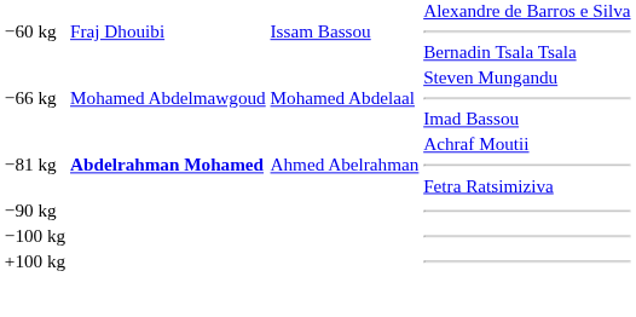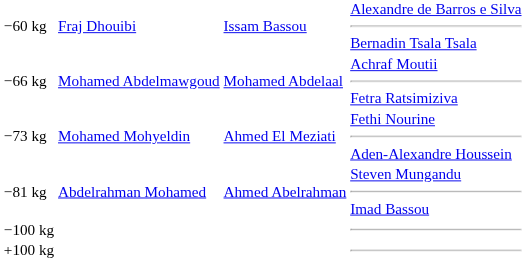 <table>
 <tr>
 <td>−60 kg</td>
 <td><a href='#'>Fraj Dhouibi</a><br></td>
 <td><a href='#'>Issam Bassou</a><br></td>
 <td><a href='#'>Alexandre de Barros e Silva</a><br><hr><a href='#'>Bernadin Tsala Tsala</a><br></td>
 </tr>
 <tr>
 <td>−66 kg</td>
 <td><a href='#'>Mohamed Abdelmawgoud</a><br></td>
 <td><a href='#'>Mohamed Abdelaal</a><br></td>
-<td><a href='#'>Steven Mungandu</a><br><hr><a href='#'>Imad Bassou</a><br></td>
+<td><a href='#'>Achraf Moutii</a><br><hr><a href='#'>Fetra Ratsimiziva</a><br></td>
+</tr>
+<tr>
+<td>−73 kg</td>
+<td><a href='#'>Mohamed Mohyeldin</a><br></td>
+<td><a href='#'>Ahmed El Meziati</a><br></td>
+<td><a href='#'>Fethi Nourine</a><br><hr><a href='#'>Aden-Alexandre Houssein</a><br></td>
 </tr>
 <tr>
 <td>−81 kg</td>
-<td><strong><a href='#'>Abdelrahman Mohamed</a><br></strong></td>
+<td><a href='#'>Abdelrahman Mohamed</a><br></td>
 <td><a href='#'>Ahmed Abelrahman</a><br></td>
-<td><a href='#'>Achraf Moutii</a><br><hr><a href='#'>Fetra Ratsimiziva</a><br></td>
-</tr>
-<tr>
-<td>−90 kg</td>
-<td></td>
-<td></td>
-<td><hr></td>
+<td><a href='#'>Steven Mungandu</a><br><hr><a href='#'>Imad Bassou</a><br></td>
 </tr>
 <tr>
 <td>−100 kg</td>
 <td></td>
 <td></td>
 <td><hr></td>
 </tr>
 <tr>
 <td>+100 kg</td>
 <td></td>
 <td></td>
 <td><hr></td>
 </tr>
 </table>
